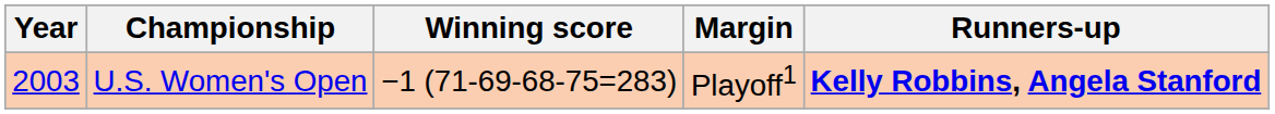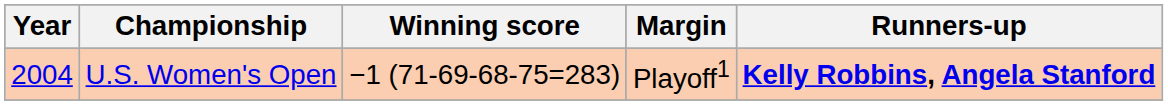 <table class="wikitable">
 <tr>
 <th>Year</th>
 <th>Championship</th>
 <th>Winning score</th>
 <th>Margin</th>
 <th>Runners-up</th>
 </tr>
 <tr style="background:#FBCEB1;">
-<td><a href='#'>2003</a></td>
+<td><a href='#'>2004</a></td>
 <td><a href='#'>U.S. Women's Open</a></td>
 <td>−1 (71-69-68-75=283)</td>
 <td>Playoff<sup>1</sup></td>
 <td><strong> <a href='#'>Kelly Robbins</a>,  <a href='#'>Angela Stanford</a></strong></td>
 </tr>
 </table>
